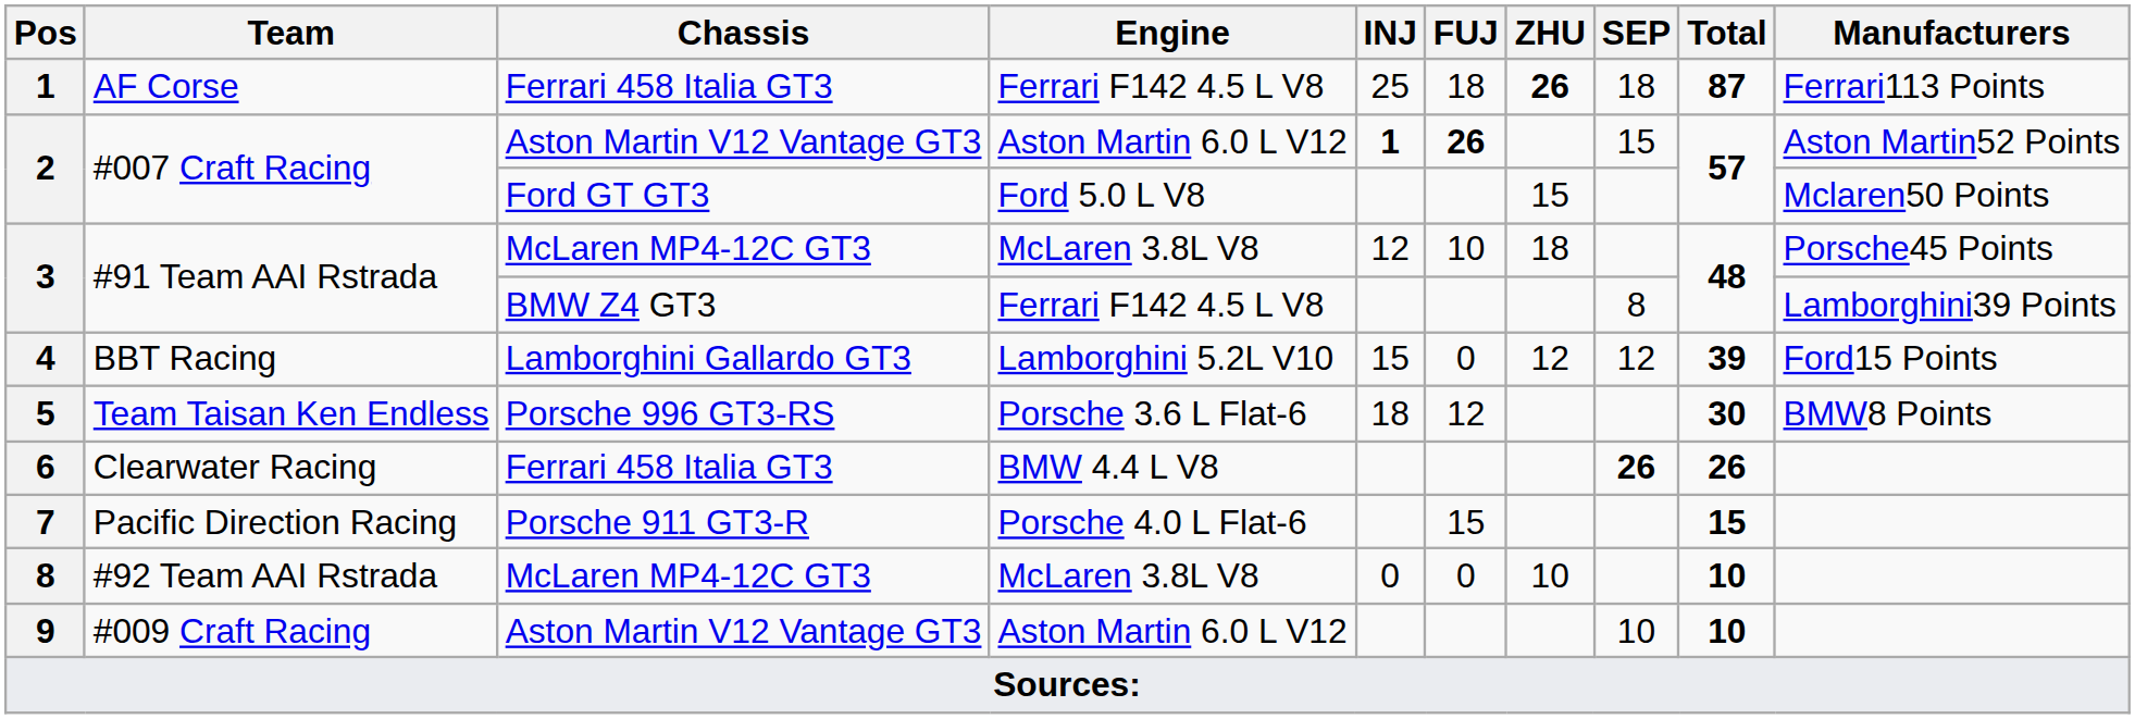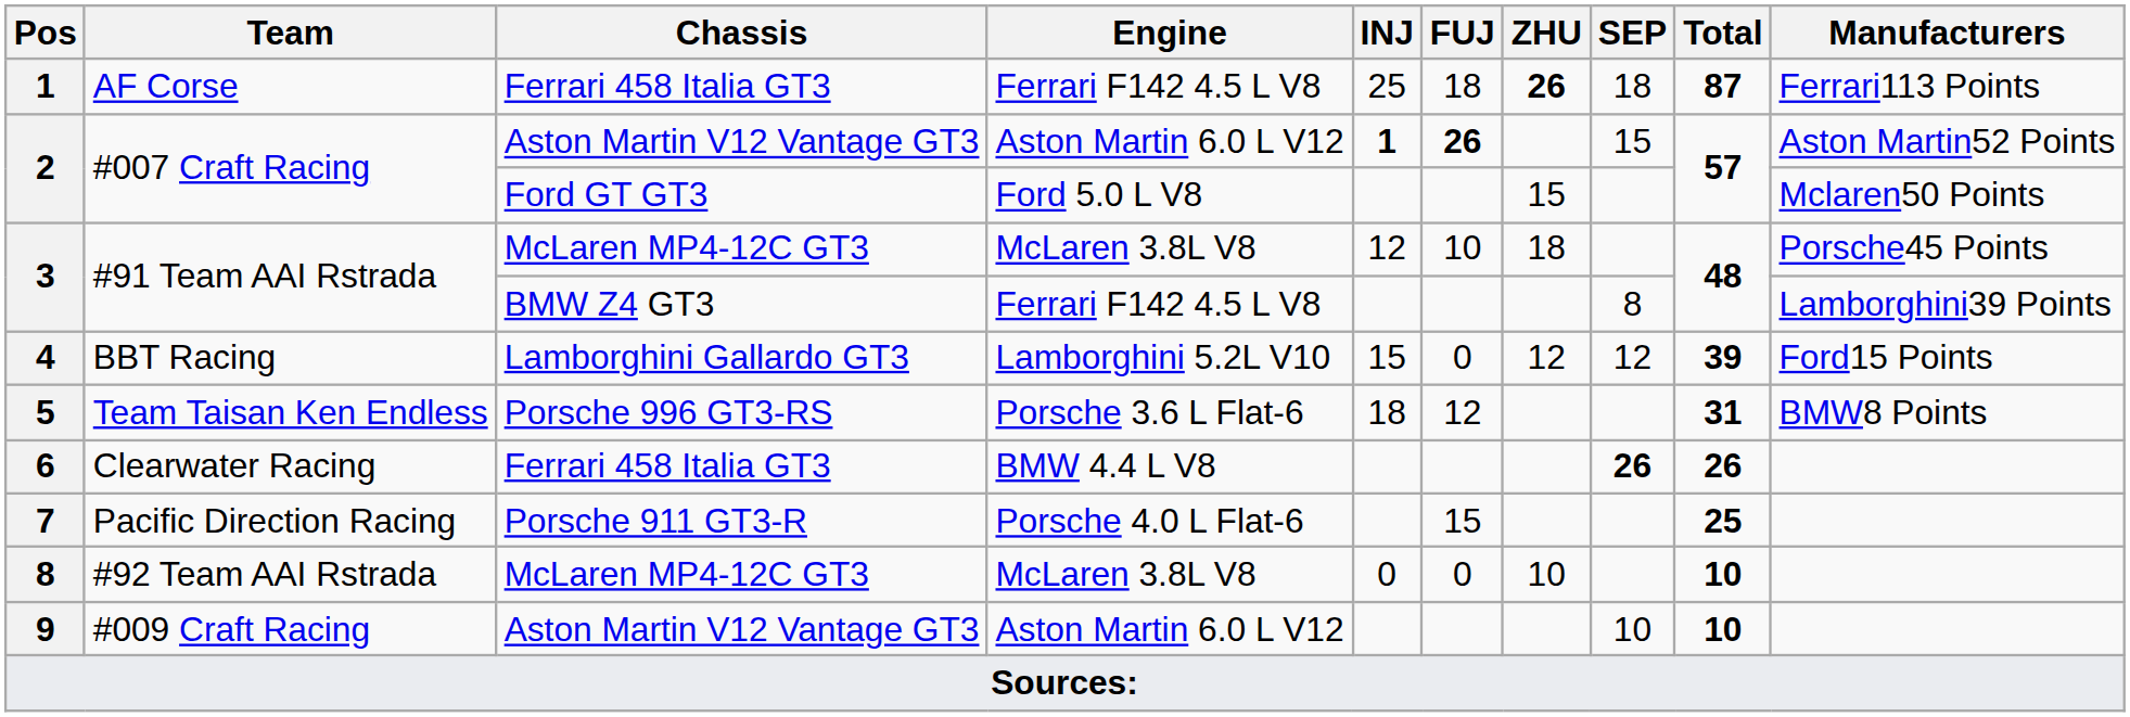 <table class="wikitable" style="font-size: 85%;">
 <tr>
 <th>Pos</th>
 <th>Team</th>
 <th>Chassis</th>
 <th>Engine</th>
 <th>INJ</th>
 <th>FUJ</th>
 <th>ZHU</th>
 <th>SEP</th>
 <th>Total</th>
 <th>Manufacturers</th>
 </tr>
 <tr>
 <th>1</th>
 <td> <a href='#'>AF Corse</a></td>
 <td><a href='#'>Ferrari 458 Italia GT3</a></td>
 <td><a href='#'>Ferrari</a> F142 4.5 L V8</td>
 <td align=center>25</td>
 <td align=center>18</td>
 <td align=center><strong>26</strong></td>
 <td align=center>18</td>
 <td align=center><strong>87</strong></td>
 <td><a href='#'>Ferrari</a>113 Points</td>
 </tr>
 <tr>
 <th rowspan=2>2</th>
 <td rowspan=2> #007 <a href='#'>Craft Racing</a></td>
 <td><a href='#'>Aston Martin V12 Vantage GT3</a></td>
 <td><a href='#'>Aston Martin</a> 6.0 L V12</td>
 <td align=center><strong>1</strong></td>
 <td align=center><strong>26</strong></td>
 <td></td>
 <td align=center>15</td>
 <td rowspan="2" align="center"><strong>57</strong></td>
 <td><a href='#'>Aston Martin</a>52 Points</td>
 </tr>
 <tr>
 <td><a href='#'>Ford GT GT3</a></td>
 <td><a href='#'>Ford</a> 5.0 L V8</td>
 <td></td>
 <td></td>
 <td align=center>15</td>
 <td></td>
 <td><a href='#'>Mclaren</a>50 Points</td>
 </tr>
 <tr>
 <th rowspan=2>3</th>
 <td rowspan=2> #91 Team AAI Rstrada</td>
 <td><a href='#'>McLaren MP4-12C GT3</a></td>
 <td><a href='#'>McLaren</a> 3.8L V8</td>
 <td align=center>12</td>
 <td align=center>10</td>
 <td align=center>18</td>
 <td></td>
 <td rowspan="2" align="center"><strong>48</strong></td>
 <td><a href='#'>Porsche</a>45 Points</td>
 </tr>
 <tr>
 <td><a href='#'>BMW Z4</a> GT3</td>
 <td><a href='#'>Ferrari</a> F142 4.5 L V8</td>
 <td></td>
 <td></td>
 <td></td>
 <td align=center>8</td>
 <td><a href='#'>Lamborghini</a>39 Points</td>
 </tr>
 <tr>
 <th>4</th>
 <td> BBT Racing</td>
 <td><a href='#'>Lamborghini Gallardo GT3</a></td>
 <td><a href='#'>Lamborghini</a> 5.2L V10</td>
 <td align=center>15</td>
 <td align=center>0</td>
 <td align=center>12</td>
 <td align=center>12</td>
 <td align=center><strong>39</strong></td>
 <td><a href='#'>Ford</a>15 Points</td>
 </tr>
 <tr>
 <th>5</th>
 <td> <a href='#'>Team Taisan Ken Endless</a></td>
 <td><a href='#'>Porsche 996 GT3-RS</a></td>
 <td><a href='#'>Porsche</a> 3.6 L Flat-6</td>
 <td align=center>18</td>
 <td align=center>12</td>
 <td></td>
 <td></td>
-<td align=center><strong>30</strong></td>
+<td align=center><strong>31</strong></td>
 <td><a href='#'>BMW</a>8 Points</td>
 </tr>
 <tr>
 <th>6</th>
 <td> Clearwater Racing</td>
 <td><a href='#'>Ferrari 458 Italia GT3</a></td>
 <td><a href='#'>BMW</a> 4.4 L V8</td>
 <td></td>
 <td></td>
 <td></td>
 <td align=center><strong>26</strong></td>
 <td align=center><strong>26</strong></td>
 <td></td>
 </tr>
 <tr>
 <th>7</th>
 <td> Pacific Direction Racing</td>
 <td><a href='#'>Porsche 911 GT3-R</a></td>
 <td><a href='#'>Porsche</a> 4.0 L Flat-6</td>
 <td></td>
 <td align=center>15</td>
 <td></td>
 <td></td>
-<td align=center><strong>15</strong></td>
+<td align=center><strong>25</strong></td>
 <td></td>
 </tr>
 <tr>
 <th>8</th>
 <td> #92 Team AAI Rstrada</td>
 <td><a href='#'>McLaren MP4-12C GT3</a></td>
 <td><a href='#'>McLaren</a> 3.8L V8</td>
 <td align=center>0</td>
 <td align=center>0</td>
 <td align=center>10</td>
 <td align=center></td>
 <td align=center><strong>10</strong></td>
 <td></td>
 </tr>
 <tr>
 <th>9</th>
 <td> #009 <a href='#'>Craft Racing</a></td>
 <td><a href='#'>Aston Martin V12 Vantage GT3</a></td>
 <td><a href='#'>Aston Martin</a> 6.0 L V12</td>
 <td></td>
 <td></td>
 <td></td>
 <td align=center>10</td>
 <td align=center><strong>10</strong></td>
 <td></td>
 </tr>
 <tr class="sortbottom">
 <td colspan="10" style="background-color:#EAECF0;text-align:center"><strong>Sources:</strong></td>
 </tr>
 </table>
